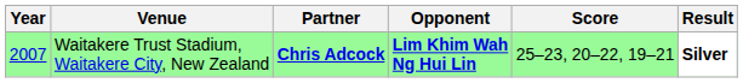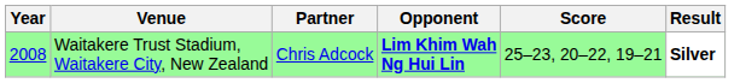 <table class="sortable wikitable" style="font-size: 90%;">
 <tr>
 <th>Year</th>
 <th>Venue</th>
 <th>Partner</th>
 <th>Opponent</th>
 <th>Score</th>
 <th>Result</th>
 </tr>
 <tr style="background:#98FB98">
-<td align="center"><a href='#'>2007</a></td>
+<td align="center"><a href='#'>2008</a></td>
 <td align="left">Waitakere Trust Stadium,<br><a href='#'>Waitakere City</a>, New Zealand</td>
-<td align="left"><strong> <a href='#'>Chris Adcock</a></strong></td>
+<td align="left"> <a href='#'>Chris Adcock</a></td>
 <td align="left"><strong> <a href='#'>Lim Khim Wah</a><br> <a href='#'>Ng Hui Lin</a></strong></td>
 <td align="left">25–23, 20–22, 19–21</td>
 <td style="text-align:left; background:white"> <strong>Silver</strong></td>
 </tr>
 </table>
